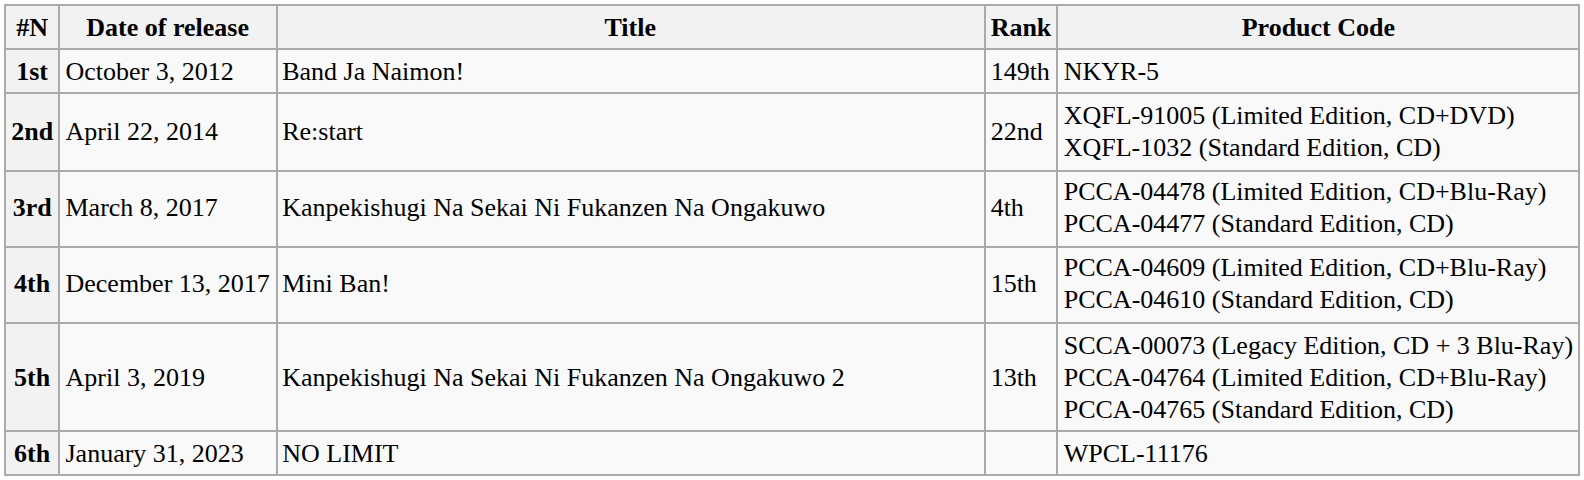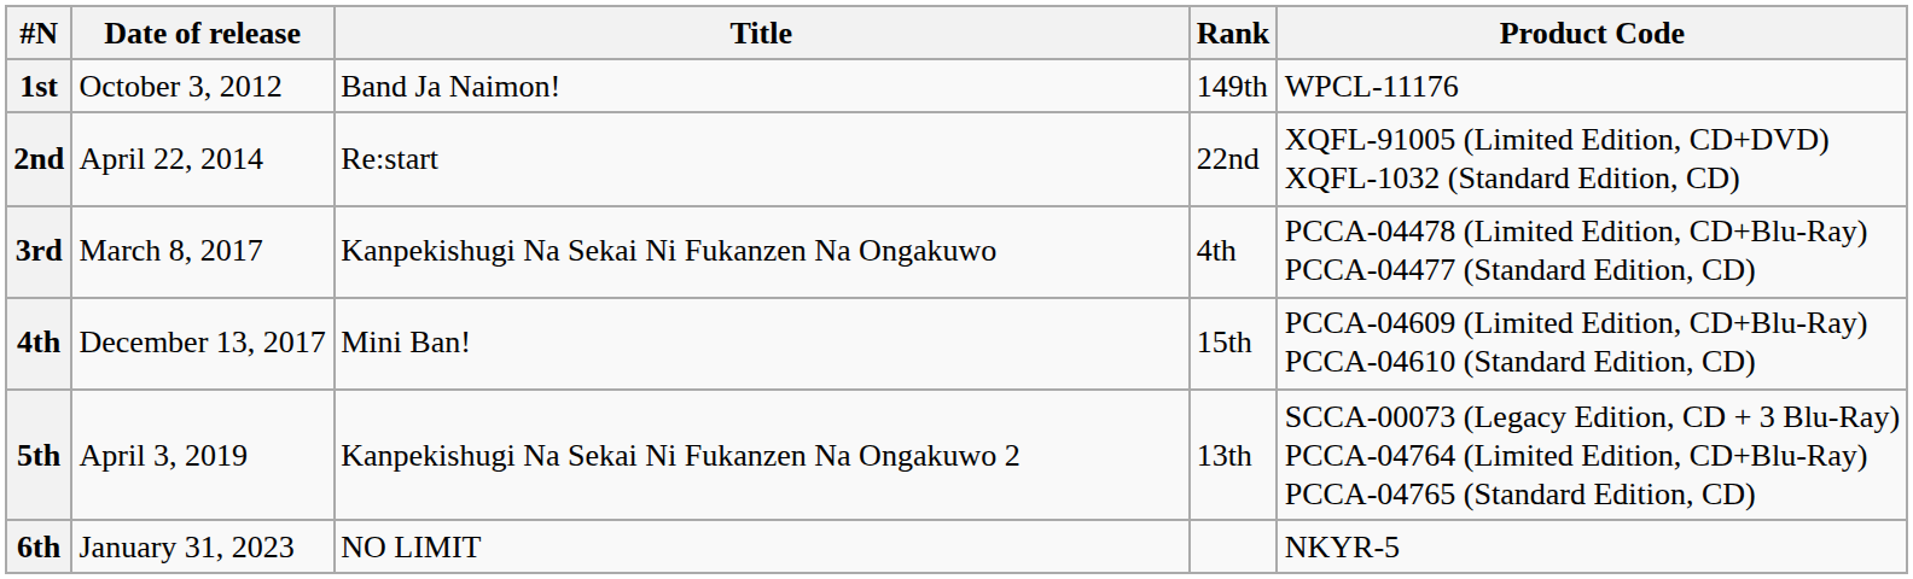 <table class="wikitable" style="font-size:small">
 <tr>
 <th>#N</th>
 <th>Date of release</th>
 <th style="width:45%">Title</th>
 <th>Rank</th>
 <th>Product Code</th>
 </tr>
 <tr>
 <th>1st</th>
 <td>October 3, 2012</td>
 <td>Band Ja Naimon!</td>
 <td>149th</td>
-<td>NKYR-5</td>
+<td>WPCL-11176</td>
 </tr>
 <tr>
 <th>2nd</th>
 <td>April 22, 2014</td>
 <td>Re:start</td>
 <td>22nd</td>
 <td>XQFL-91005 (Limited Edition, CD+DVD)<br>XQFL-1032 (Standard Edition, CD)</td>
 </tr>
 <tr>
 <th>3rd</th>
 <td>March 8, 2017</td>
 <td>Kanpekishugi Na Sekai Ni Fukanzen Na Ongakuwo</td>
 <td>4th</td>
 <td>PCCA-04478 (Limited Edition, CD+Blu-Ray)<br>PCCA-04477 (Standard Edition, CD)</td>
 </tr>
 <tr>
 <th>4th</th>
 <td>December 13, 2017</td>
 <td>Mini Ban!</td>
 <td>15th</td>
 <td>PCCA-04609 (Limited Edition, CD+Blu-Ray)<br>PCCA-04610 (Standard Edition, CD)</td>
 </tr>
 <tr>
 <th>5th</th>
 <td>April 3, 2019</td>
 <td>Kanpekishugi Na Sekai Ni Fukanzen Na Ongakuwo 2</td>
 <td>13th</td>
 <td>SCCA-00073 (Legacy Edition, CD + 3 Blu-Ray)<br>PCCA-04764 (Limited Edition, CD+Blu-Ray)<br>PCCA-04765 (Standard Edition, CD)</td>
 </tr>
 <tr>
 <th>6th</th>
 <td>January 31, 2023</td>
 <td>NO LIMIT</td>
 <td></td>
-<td>WPCL-11176</td>
+<td>NKYR-5</td>
 </tr>
 </table>
